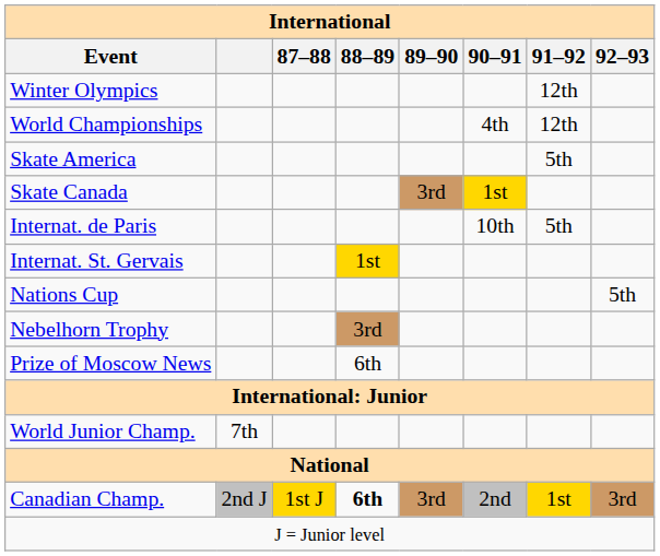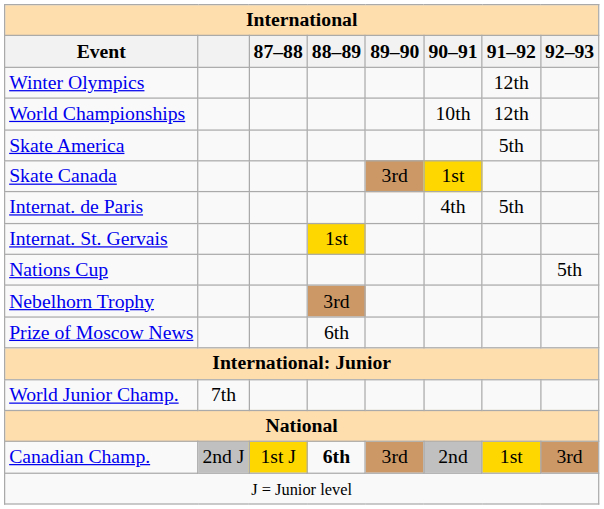 <table class="wikitable" style="text-align:center">
 <tr>
 <th style="background-color: #ffdead; " colspan=8 align=center>International</th>
 </tr>
 <tr>
 <th>Event</th>
 <th></th>
 <th>87–88</th>
 <th>88–89</th>
 <th>89–90</th>
 <th>90–91</th>
 <th>91–92</th>
 <th>92–93</th>
 </tr>
 <tr>
 <td align=left><a href='#'>Winter Olympics</a></td>
 <td></td>
 <td></td>
 <td></td>
 <td></td>
 <td></td>
 <td>12th</td>
 <td></td>
 </tr>
 <tr>
 <td align=left><a href='#'>World Championships</a></td>
 <td></td>
 <td></td>
 <td></td>
 <td></td>
-<td>4th</td>
+<td>10th</td>
 <td>12th</td>
 <td></td>
 </tr>
 <tr>
 <td align=left><a href='#'>Skate America</a></td>
 <td></td>
 <td></td>
 <td></td>
 <td></td>
 <td></td>
 <td>5th</td>
 <td></td>
 </tr>
 <tr>
 <td align=left><a href='#'>Skate Canada</a></td>
 <td></td>
 <td></td>
 <td></td>
 <td bgcolor=cc9966>3rd</td>
 <td bgcolor=gold>1st</td>
 <td></td>
 <td></td>
 </tr>
 <tr>
 <td align=left><a href='#'>Internat. de Paris</a></td>
 <td></td>
 <td></td>
 <td></td>
 <td></td>
-<td>10th</td>
+<td>4th</td>
 <td>5th</td>
 <td></td>
 </tr>
 <tr>
 <td align=left><a href='#'>Internat. St. Gervais</a></td>
 <td></td>
 <td></td>
 <td bgcolor=gold>1st</td>
 <td></td>
 <td></td>
 <td></td>
 <td></td>
 </tr>
 <tr>
 <td align=left><a href='#'>Nations Cup</a></td>
 <td></td>
 <td></td>
 <td></td>
 <td></td>
 <td></td>
 <td></td>
 <td>5th</td>
 </tr>
 <tr>
 <td align=left><a href='#'>Nebelhorn Trophy</a></td>
 <td></td>
 <td></td>
 <td bgcolor=cc9966>3rd</td>
 <td></td>
 <td></td>
 <td></td>
 <td></td>
 </tr>
 <tr>
 <td align=left><a href='#'>Prize of Moscow News</a></td>
 <td></td>
 <td></td>
 <td>6th</td>
 <td></td>
 <td></td>
 <td></td>
 <td></td>
 </tr>
 <tr>
 <th style="background-color: #ffdead; " colspan=8 align=center>International: Junior</th>
 </tr>
 <tr>
 <td align=left><a href='#'>World Junior Champ.</a></td>
 <td>7th</td>
 <td></td>
 <td></td>
 <td></td>
 <td></td>
 <td></td>
 <td></td>
 </tr>
 <tr>
 <th style="background-color: #ffdead; " colspan=8 align=center>National</th>
 </tr>
 <tr>
 <td align=left><a href='#'>Canadian Champ.</a></td>
 <td bgcolor=silver>2nd J</td>
 <td bgcolor=gold>1st J</td>
 <td><strong>6th</strong></td>
 <td bgcolor=cc9966>3rd</td>
 <td bgcolor=silver>2nd</td>
 <td bgcolor=gold>1st</td>
 <td bgcolor=cc9966>3rd</td>
 </tr>
 <tr>
 <td colspan=8 align=center><small> J = Junior level </small></td>
 </tr>
 </table>
